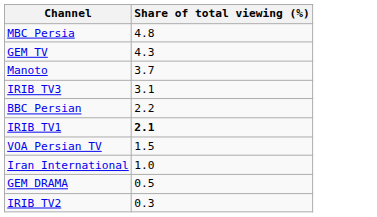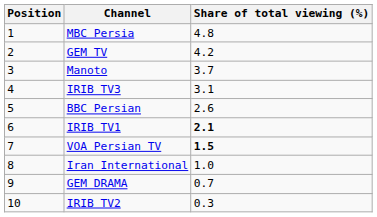 <table class="wikitable" style="font-size: 90%">
 <tr>
+<th>Position</th>
 <th>Channel</th>
 <th>Share of total viewing (%)</th>
 </tr>
 <tr>
+<td>1</td>
 <td><a href='#'>MBC Persia</a></td>
 <td>4.8</td>
 </tr>
 <tr>
+<td>2</td>
 <td><a href='#'>GEM TV</a></td>
-<td>4.3</td>
+<td>4.2</td>
 </tr>
 <tr>
+<td>3</td>
 <td><a href='#'>Manoto</a></td>
 <td>3.7</td>
 </tr>
 <tr>
+<td>4</td>
 <td><a href='#'>IRIB TV3</a></td>
 <td>3.1</td>
 </tr>
 <tr>
+<td>5</td>
 <td><a href='#'>BBC Persian</a></td>
-<td>2.2</td>
+<td>2.6</td>
 </tr>
 <tr>
+<td>6</td>
 <td><a href='#'>IRIB TV1</a></td>
 <td><strong>2.1</strong></td>
 </tr>
 <tr>
+<td>7</td>
 <td><a href='#'>VOA Persian TV</a></td>
-<td>1.5</td>
+<td><strong>1.5</strong></td>
 </tr>
 <tr>
+<td>8</td>
 <td><a href='#'>Iran International</a></td>
 <td>1.0</td>
 </tr>
 <tr>
+<td>9</td>
 <td><a href='#'>GEM DRAMA</a></td>
-<td>0.5</td>
+<td>0.7</td>
 </tr>
 <tr>
+<td>10</td>
 <td><a href='#'>IRIB TV2</a></td>
 <td>0.3</td>
 </tr>
 </table>
